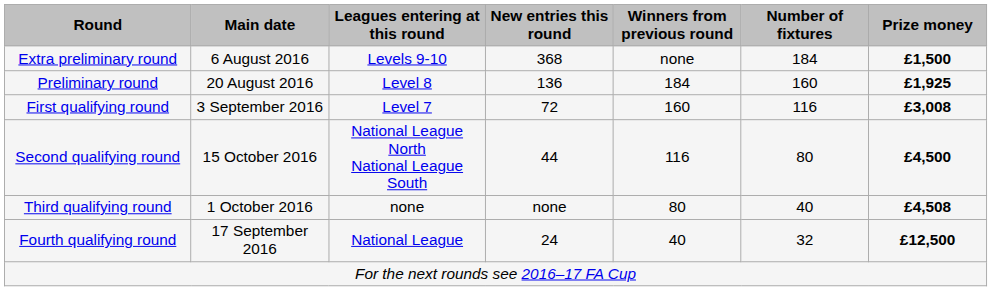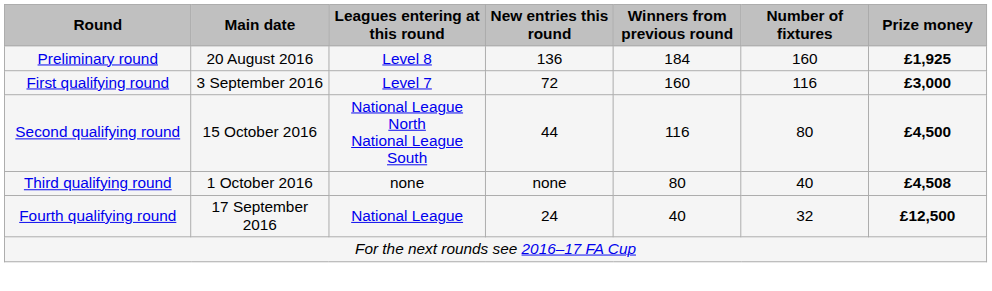 <table class="wikitable" style="width: 1024px; background:WhiteSmoke; text-align:center">
 <tr>
 <th scope="col" style="width: 19.00%; background:silver;">Round</th>
 <th scope="col" style="width: 14.00%; background:silver;">Main date</th>
 <th scope="col" style="width: 16.00%; background:silver;">Leagues entering at this round</th>
 <th scope="col" style="width: 13.00%; background:silver;">New entries this round</th>
 <th scope="col" style="width: 13.00%; background:silver;">Winners from previous round</th>
 <th scope="col" style="width: 13.00%; background:silver;">Number of fixtures</th>
 <th scope="col" style="width: 12.00%; background:silver;">Prize money</th>
-</tr>
-<tr>
-<td><a href='#'>Extra preliminary round</a></td>
-<td>6 August 2016</td>
-<td><a href='#'>Levels 9-10</a></td>
-<td>368</td>
-<td>none</td>
-<td>184</td>
-<td><strong>£1,500</strong></td>
 </tr>
 <tr>
 <td><a href='#'>Preliminary round</a></td>
 <td>20 August 2016</td>
 <td><a href='#'>Level 8</a></td>
 <td>136</td>
 <td>184</td>
 <td>160</td>
 <td><strong>£1,925</strong></td>
 </tr>
 <tr>
 <td><a href='#'>First qualifying round</a></td>
 <td>3 September 2016</td>
 <td><a href='#'>Level 7</a></td>
 <td>72</td>
 <td>160</td>
 <td>116</td>
-<td><strong>£3,008</strong></td>
+<td><strong>£3,000</strong></td>
 </tr>
 <tr>
 <td><a href='#'>Second qualifying round</a></td>
 <td>15 October 2016</td>
 <td><a href='#'>National League North<br>National League South</a></td>
 <td>44</td>
 <td>116</td>
 <td>80</td>
 <td><strong>£4,500</strong></td>
 </tr>
 <tr>
 <td><a href='#'>Third qualifying round</a></td>
 <td>1 October 2016</td>
 <td>none</td>
 <td>none</td>
 <td>80</td>
 <td>40</td>
 <td><strong>£4,508</strong></td>
 </tr>
 <tr>
 <td><a href='#'>Fourth qualifying round</a></td>
 <td>17 September 2016</td>
 <td><a href='#'>National League</a></td>
 <td>24</td>
 <td>40</td>
 <td>32</td>
 <td><strong>£12,500</strong></td>
 </tr>
 <tr>
 <td colspan="7"><em>For the next rounds see <a href='#'>2016–17 FA Cup</a></em></td>
 </tr>
 </table>
